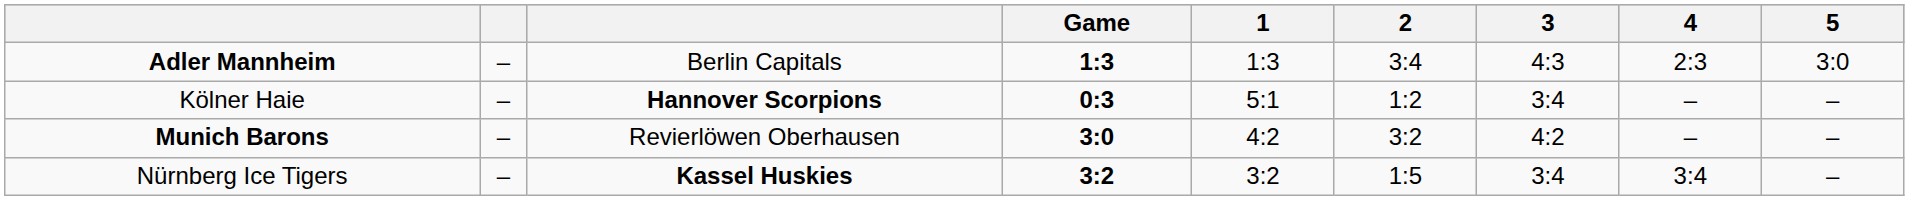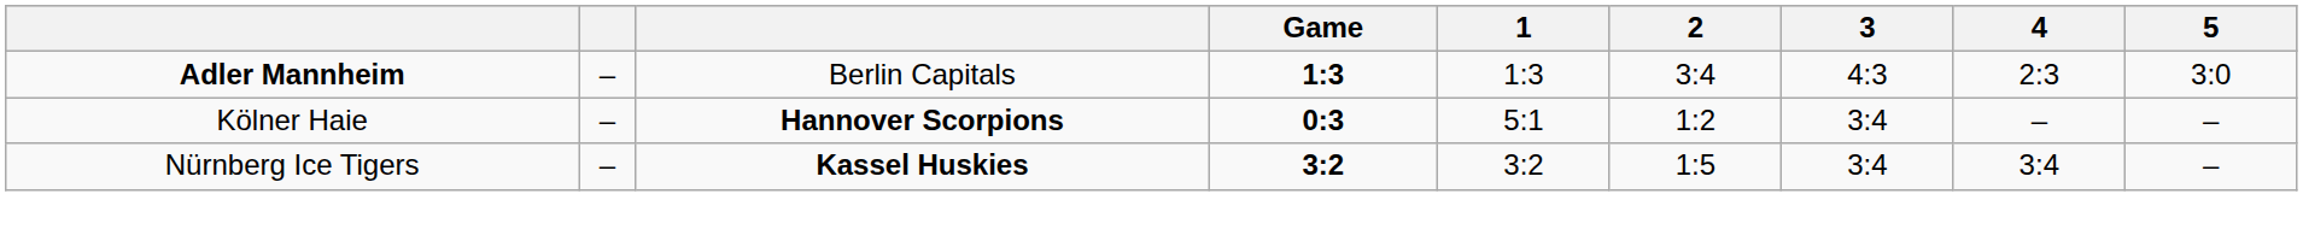 <table class="wikitable" width="80%">
 <tr style="background-color:#c0c0c0;">
 <th style="width:25%;"></th>
 <th style="width:2.5%;"></th>
 <th style="width:25%;"></th>
 <th style="width:10%;">Game</th>
 <th style="width:7.5%;">1</th>
 <th style="width:7.5%;">2</th>
 <th style="width:7.5%;">3</th>
 <th style="width:7.5%;">4</th>
 <th style="width:7.5%;">5</th>
 </tr>
 <tr align="center">
 <td><strong>Adler Mannheim</strong></td>
 <td>–</td>
 <td>Berlin Capitals</td>
 <td><strong>1:3</strong></td>
 <td>1:3</td>
 <td>3:4</td>
 <td>4:3</td>
 <td>2:3</td>
 <td>3:0</td>
 </tr>
 <tr align="center">
 <td>Kölner Haie</td>
 <td>–</td>
 <td><strong>Hannover Scorpions</strong></td>
 <td><strong>0:3</strong></td>
 <td>5:1</td>
 <td>1:2</td>
 <td>3:4</td>
 <td>–</td>
 <td>–</td>
 </tr>
 <tr align="center">
-<td><strong>Munich Barons</strong></td>
-<td>–</td>
-<td>Revierlöwen Oberhausen</td>
-<td><strong>3:0</strong></td>
-<td>4:2</td>
-<td>3:2</td>
-<td>4:2</td>
-<td>–</td>
-<td>–</td>
-</tr>
-<tr align="center">
 <td>Nürnberg Ice Tigers</td>
 <td>–</td>
 <td><strong>Kassel Huskies</strong></td>
 <td><strong>3:2</strong></td>
 <td>3:2</td>
 <td>1:5</td>
 <td>3:4</td>
 <td>3:4</td>
 <td>–</td>
 </tr>
 </table>
